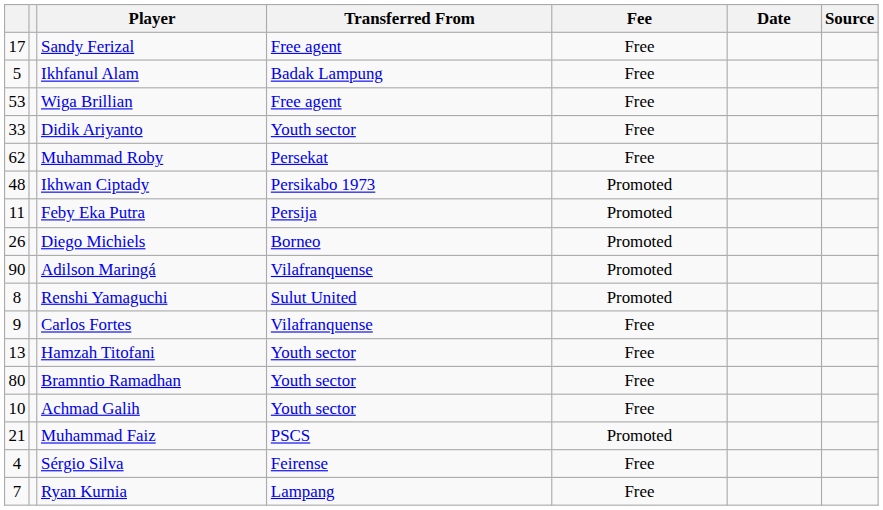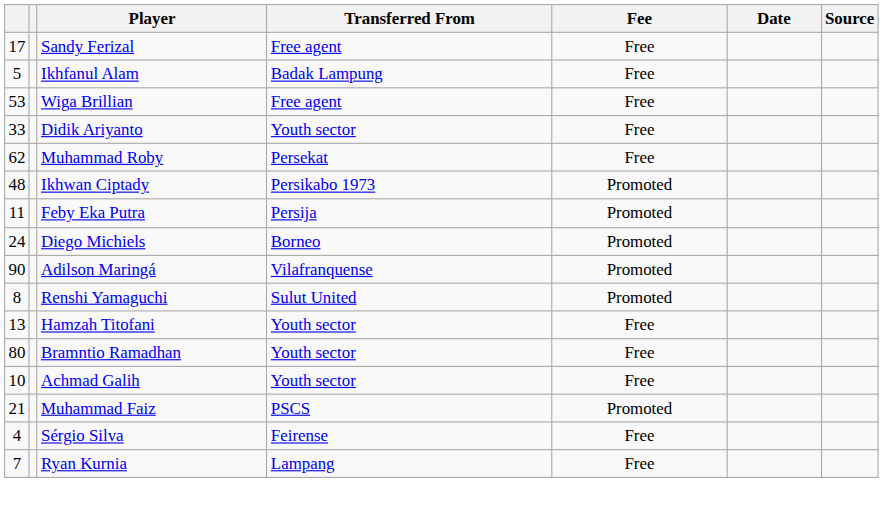 <table class="wikitable plainrowheaders sortable" style="font-size:95%">
 <tr>
 <th></th>
 <th></th>
 <th scope="col" style="width:200px;"><strong>Player</strong></th>
 <th scope="col" style="width:250px;"><strong>Transferred From</strong></th>
 <th scope="col" style="width:150px;"><strong>Fee</strong></th>
 <th scope="col" style="width:78px;"><strong>Date</strong></th>
 <th><strong>Source</strong></th>
 </tr>
 <tr>
 <td align=center>17</td>
 <td align=center></td>
 <td> <a href='#'>Sandy Ferizal</a></td>
 <td><a href='#'>Free agent</a></td>
 <td align=center>Free</td>
 <td align=center></td>
 <td align=center></td>
 </tr>
 <tr>
 <td align=center>5</td>
 <td align=center></td>
 <td> <a href='#'>Ikhfanul Alam</a></td>
 <td> <a href='#'>Badak Lampung</a></td>
 <td align=center>Free</td>
 <td align=center></td>
 <td align=center></td>
 </tr>
 <tr>
 <td align=center>53</td>
 <td align=center></td>
 <td> <a href='#'>Wiga Brillian</a></td>
 <td><a href='#'>Free agent</a></td>
 <td align=center>Free</td>
 <td align=center></td>
 <td align=center></td>
 </tr>
 <tr>
 <td align=center>33</td>
 <td align=center></td>
 <td> <a href='#'>Didik Ariyanto</a></td>
 <td><a href='#'>Youth sector</a></td>
 <td align=center>Free</td>
 <td align=center></td>
 <td align=center></td>
 </tr>
 <tr>
 <td align=center>62</td>
 <td align=center></td>
 <td> <a href='#'>Muhammad Roby</a></td>
 <td> <a href='#'>Persekat</a></td>
 <td align=center>Free</td>
 <td align=center></td>
 <td align=center></td>
 </tr>
 <tr>
 <td align=center>48</td>
 <td align=center></td>
 <td> <a href='#'>Ikhwan Ciptady</a></td>
 <td> <a href='#'>Persikabo 1973</a></td>
 <td align=center>Promoted</td>
 <td align=center></td>
 <td align=center></td>
 </tr>
 <tr>
 <td align=center>11</td>
 <td align=center></td>
 <td> <a href='#'>Feby Eka Putra</a></td>
 <td> <a href='#'>Persija</a></td>
 <td align=center>Promoted</td>
 <td align=center></td>
 <td align=center></td>
 </tr>
 <tr>
-<td align=center>26</td>
+<td align=center>24</td>
 <td align=center></td>
 <td> <a href='#'>Diego Michiels</a></td>
 <td> <a href='#'>Borneo</a></td>
 <td align=center>Promoted</td>
 <td align=center></td>
 <td align=center></td>
 </tr>
 <tr>
 <td align=center>90</td>
 <td align=center></td>
 <td> <a href='#'>Adilson Maringá</a></td>
 <td> <a href='#'>Vilafranquense</a></td>
 <td align=center>Promoted</td>
 <td align=center></td>
 <td align=center></td>
 </tr>
 <tr>
 <td align=center>8</td>
 <td align=center></td>
 <td> <a href='#'>Renshi Yamaguchi</a></td>
 <td> <a href='#'>Sulut United</a></td>
 <td align=center>Promoted</td>
-<td align=center></td>
-<td align=center></td>
-</tr>
-<tr>
-<td align=center>9</td>
-<td align=center></td>
-<td> <a href='#'>Carlos Fortes</a></td>
-<td> <a href='#'>Vilafranquense</a></td>
-<td align=center>Free</td>
 <td align=center></td>
 <td align=center></td>
 </tr>
 <tr>
 <td align=center>13</td>
 <td align=center></td>
 <td> <a href='#'>Hamzah Titofani</a></td>
 <td><a href='#'>Youth sector</a></td>
 <td align=center>Free</td>
 <td align=center></td>
 <td align=center></td>
 </tr>
 <tr>
 <td align=center>80</td>
 <td align=center></td>
 <td> <a href='#'>Bramntio Ramadhan</a></td>
 <td><a href='#'>Youth sector</a></td>
 <td align=center>Free</td>
 <td align=center></td>
 <td align=center></td>
 </tr>
 <tr>
 <td align=center>10</td>
 <td align=center></td>
 <td> <a href='#'>Achmad Galih</a></td>
 <td><a href='#'>Youth sector</a></td>
 <td align=center>Free</td>
 <td align=center></td>
 <td align=center></td>
 </tr>
 <tr>
 <td align=center>21</td>
 <td align=center></td>
 <td> <a href='#'>Muhammad Faiz</a></td>
 <td> <a href='#'>PSCS</a></td>
 <td align=center>Promoted</td>
 <td align=center></td>
 <td align=center></td>
 </tr>
 <tr>
 <td align=center>4</td>
 <td align=center></td>
 <td> <a href='#'>Sérgio Silva</a></td>
 <td> <a href='#'>Feirense</a></td>
 <td align=center>Free</td>
 <td align=center></td>
 <td align=center></td>
 </tr>
 <tr>
 <td align=center>7</td>
 <td align=center></td>
 <td> <a href='#'>Ryan Kurnia</a></td>
 <td> <a href='#'>Lampang</a></td>
 <td align=center>Free</td>
 <td align=center></td>
 <td align=center></td>
 </tr>
 </table>
